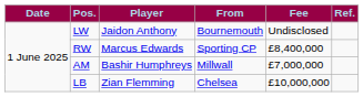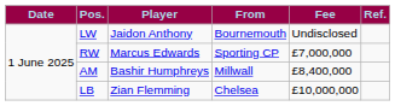 <table class="wikitable plainrowheaders sortable">
 <tr>
 <th style="background:#970045; color:#ADD8E6;">Date</th>
 <th style="background:#970045; color:#ADD8E6;">Pos.</th>
 <th style="background:#970045; color:#ADD8E6;">Player</th>
 <th style="background:#970045; color:#ADD8E6;">From</th>
 <th style="background:#970045; color:#ADD8E6;">Fee</th>
 <th style="background:#970045; color:#ADD8E6;">Ref.</th>
 </tr>
 <tr>
 <td rowspan="4">1 June 2025</td>
 <td><a href='#'>LW</a></td>
 <td> <a href='#'>Jaidon Anthony</a></td>
 <td> <a href='#'>Bournemouth</a></td>
 <td>Undisclosed</td>
 <td></td>
 </tr>
 <tr>
 <td><a href='#'>RW</a></td>
 <td> <a href='#'>Marcus Edwards</a></td>
 <td> <a href='#'>Sporting CP</a></td>
-<td>£8,400,000</td>
+<td>£7,000,000</td>
 <td></td>
 </tr>
 <tr>
 <td><a href='#'>AM</a></td>
 <td> <a href='#'>Bashir Humphreys</a></td>
 <td> <a href='#'>Millwall</a></td>
-<td>£7,000,000</td>
+<td>£8,400,000</td>
 <td></td>
 </tr>
 <tr>
 <td><a href='#'>LB</a></td>
 <td> <a href='#'>Zian Flemming</a></td>
 <td> <a href='#'>Chelsea</a></td>
 <td>£10,000,000</td>
 <td></td>
 </tr>
 </table>
